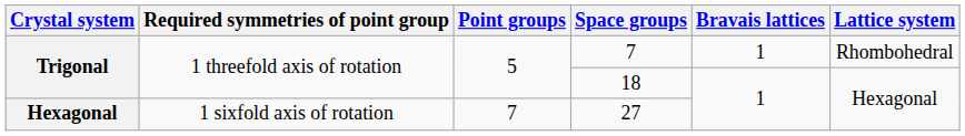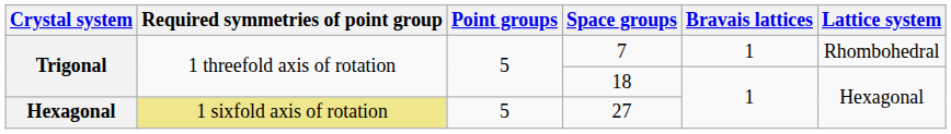 <table class="wikitable" style="margin: 1em auto; text-align: center;">
 <tr>
 <th><a href='#'>Crystal system</a></th>
 <th>Required symmetries of point group</th>
 <th><a href='#'>Point groups</a></th>
 <th><a href='#'>Space groups</a></th>
 <th><a href='#'>Bravais lattices</a></th>
 <th><a href='#'>Lattice system</a></th>
 </tr>
 <tr>
 <th rowspan=2>Trigonal</th>
 <td rowspan=2>1 threefold axis of rotation</td>
 <td rowspan=2>5</td>
 <td>7</td>
 <td>1</td>
 <td>Rhombohedral</td>
 </tr>
 <tr>
 <td>18</td>
 <td rowspan=2>1</td>
 <td rowspan=2>Hexagonal</td>
 </tr>
 <tr>
 <th>Hexagonal</th>
-<td>1 sixfold axis of rotation</td>
-<td>7</td>
+<td style="background: khaki;">1 sixfold axis of rotation</td>
+<td>5</td>
 <td>27</td>
 </tr>
 </table>
